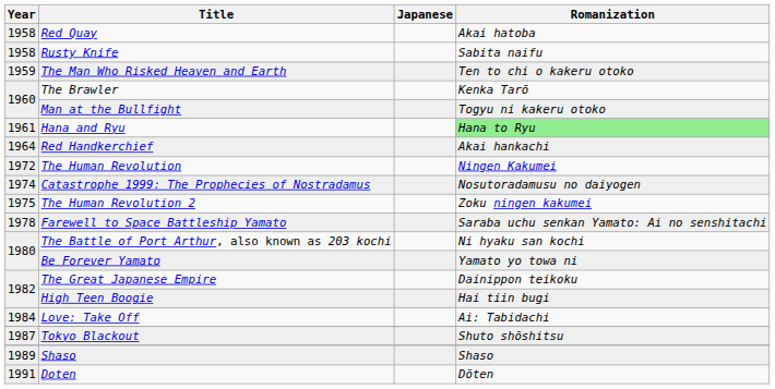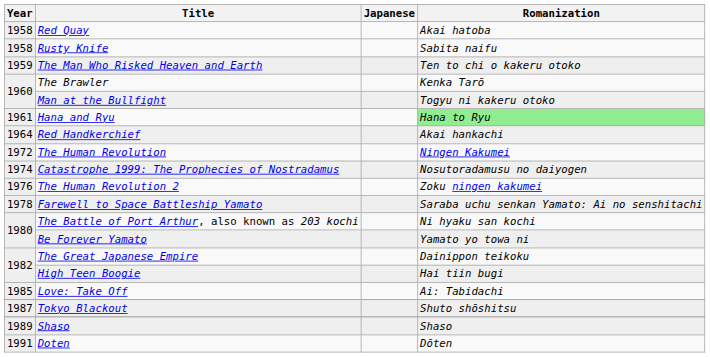 <table class="wikitable">
 <tr>
 <th>Year</th>
 <th>Title</th>
 <th>Japanese</th>
 <th>Romanization</th>
 </tr>
 <tr>
 <td style=background:#efefef;>1958</td>
 <td><em><a href='#'>Red Quay</a></em></td>
 <td></td>
 <td><em>Akai hatoba</em></td>
 </tr>
 <tr>
 <td style=background:#efefef;>1958</td>
 <td><em><a href='#'>Rusty Knife</a></em></td>
 <td></td>
 <td><em>Sabita naifu</em></td>
 </tr>
 <tr style=background:#efefef;>
 <td style=background:#efefef;>1959</td>
 <td><em><a href='#'>The Man Who Risked Heaven and Earth</a></em></td>
 <td></td>
 <td><em>Ten to chi o kakeru otoko</em></td>
 </tr>
 <tr>
 <td rowspan=2 style=background:#efefef;>1960</td>
 <td><em>The Brawler</em></td>
 <td></td>
 <td><em>Kenka Tarō</em></td>
 </tr>
 <tr style=background:#efefef;>
 <td><em><a href='#'>Man at the Bullfight</a></em></td>
 <td></td>
 <td><em>Togyu ni kakeru otoko</em></td>
 </tr>
 <tr>
 <td style=background:#efefef;>1961</td>
 <td><em><a href='#'>Hana and Ryu</a></em></td>
 <td></td>
 <td style="background: lightgreen;"><em>Hana to Ryu</em></td>
 </tr>
 <tr style=background:#efefef;>
 <td style=background:#efefef;>1964</td>
 <td><em><a href='#'>Red Handkerchief</a></em></td>
 <td></td>
 <td><em>Akai hankachi</em></td>
 </tr>
 <tr>
 <td style=background:#efefef;>1972</td>
 <td><em><a href='#'>The Human Revolution</a></em></td>
 <td></td>
 <td><em><a href='#'>Ningen Kakumei</a></em></td>
 </tr>
 <tr style=background:#efefef;>
 <td style=background:#efefef;>1974</td>
 <td><em><a href='#'>Catastrophe 1999: The Prophecies of Nostradamus</a></em></td>
 <td></td>
 <td><em>Nosutoradamusu no daiyogen</em></td>
 </tr>
 <tr>
-<td style=background:#efefef;>1975</td>
+<td style=background:#efefef;>1976</td>
 <td><em><a href='#'>The Human Revolution 2</a></em></td>
 <td></td>
 <td><em>Zoku <a href='#'>ningen kakumei</a></em></td>
 </tr>
 <tr style=background:#efefef;>
 <td style=background:#efefef;>1978</td>
 <td><em><a href='#'>Farewell to Space Battleship Yamato</a></em></td>
 <td></td>
 <td><em>Saraba uchu senkan Yamato: Ai no senshitachi</em></td>
 </tr>
 <tr>
 <td rowspan=2 style=background:#efefef;>1980</td>
 <td><em><a href='#'>The Battle of Port Arthur</a></em>, also known as <em>203 kochi</em></td>
 <td></td>
 <td><em>Ni hyaku san kochi</em></td>
 </tr>
 <tr style=background:#efefef;>
 <td><em><a href='#'>Be Forever Yamato</a></em></td>
 <td></td>
 <td><em>Yamato yo towa ni</em></td>
 </tr>
 <tr>
 <td rowspan=2 style=background:#efefef;>1982</td>
 <td><em><a href='#'>The Great Japanese Empire</a></em></td>
 <td></td>
 <td><em>Dainippon teikoku</em></td>
 </tr>
 <tr style=background:#efefef;>
 <td><em><a href='#'>High Teen Boogie</a></em></td>
 <td></td>
 <td><em>Hai tiin bugi</em></td>
 </tr>
 <tr>
-<td style=background:#efefef;>1984</td>
+<td style=background:#efefef;>1985</td>
 <td><em><a href='#'>Love: Take Off</a></em></td>
 <td></td>
 <td><em>Ai: Tabidachi</em></td>
 </tr>
 <tr>
 </tr>
 <tr style=background:#efefef;>
 <td style=background:#efefef;>1987</td>
 <td><em><a href='#'>Tokyo Blackout</a></em></td>
 <td></td>
 <td><em>Shuto shōshitsu</em></td>
 </tr>
 <tr>
 </tr>
 <tr style=background:#efefef;>
 <td style=background:#efefef;>1989</td>
 <td><em><a href='#'>Shaso</a></em></td>
 <td></td>
 <td><em>Shaso</em></td>
 </tr>
 <tr>
 <td style=background:#efefef;>1991</td>
 <td><em><a href='#'>Doten</a></em></td>
 <td></td>
 <td><em>Dōten</em></td>
 </tr>
 </table>
